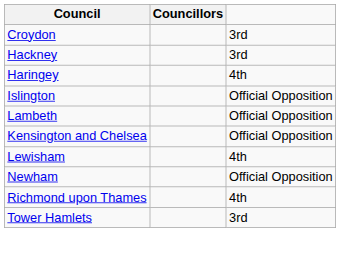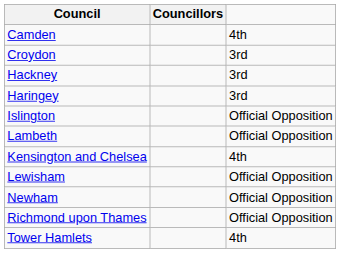 <table class="wikitable sortable">
 <tr>
 <th>Council</th>
 <th>Councillors</th>
+</tr>
+<tr>
+<td><a href='#'>Camden</a></td>
+<td></td>
+<td>4th</td>
 </tr>
 <tr>
 <td><a href='#'>Croydon</a></td>
 <td></td>
 <td>3rd</td>
 </tr>
 <tr>
 <td><a href='#'>Hackney</a></td>
 <td></td>
 <td>3rd</td>
 </tr>
 <tr>
 <td><a href='#'>Haringey</a></td>
 <td></td>
-<td>4th</td>
+<td>3rd</td>
 </tr>
 <tr>
 <td><a href='#'>Islington</a></td>
 <td></td>
 <td>Official Opposition</td>
 </tr>
 <tr>
 <td><a href='#'>Lambeth</a></td>
 <td></td>
 <td>Official Opposition</td>
 </tr>
 <tr>
 <td><a href='#'>Kensington and Chelsea</a></td>
 <td></td>
-<td>Official Opposition</td>
+<td>4th</td>
 </tr>
 <tr>
 <td><a href='#'>Lewisham</a></td>
 <td></td>
-<td>4th</td>
+<td>Official Opposition</td>
 </tr>
 <tr>
 <td><a href='#'>Newham</a></td>
 <td></td>
 <td>Official Opposition</td>
 </tr>
 <tr>
 <td><a href='#'>Richmond upon Thames</a></td>
 <td></td>
-<td>4th</td>
+<td>Official Opposition</td>
 </tr>
 <tr>
 <td><a href='#'>Tower Hamlets</a></td>
 <td></td>
-<td>3rd</td>
+<td>4th</td>
 </tr>
 </table>
